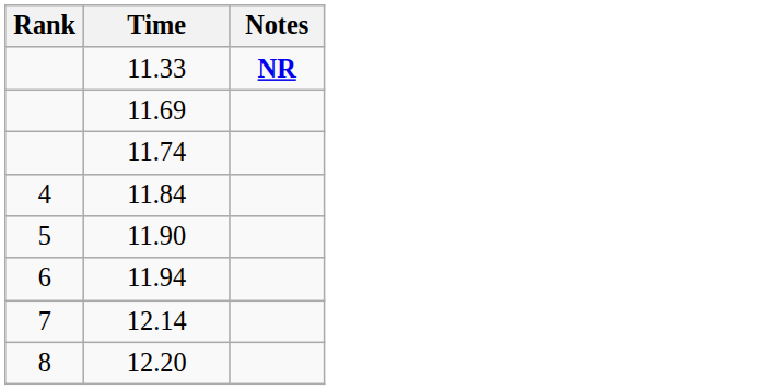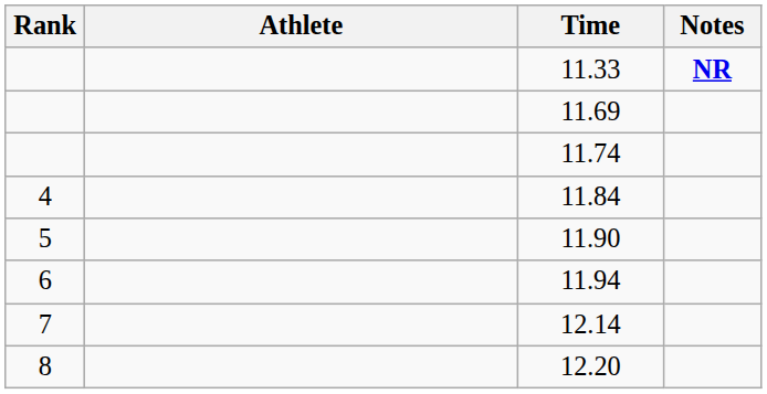 <table class="wikitable sortable" style="text-align:center">
 <tr>
 <th width=40>Rank</th>
+<th width=250>Athlete</th>
 <th width=80>Time</th>
 <th width=50>Notes</th>
 </tr>
 <tr>
 <td></td>
+<td align=left></td>
 <td>11.33</td>
 <td><strong><a href='#'>NR</a></strong></td>
 </tr>
 <tr>
 <td></td>
+<td align=left></td>
 <td>11.69</td>
 <td></td>
 </tr>
 <tr>
 <td></td>
+<td align=left></td>
 <td>11.74</td>
 <td></td>
 </tr>
 <tr>
 <td>4</td>
+<td align=left></td>
 <td>11.84</td>
 <td></td>
 </tr>
 <tr>
 <td>5</td>
+<td align=left></td>
 <td>11.90</td>
 <td></td>
 </tr>
 <tr>
 <td>6</td>
+<td align=left></td>
 <td>11.94</td>
 <td></td>
 </tr>
 <tr>
 <td>7</td>
+<td align=left></td>
 <td>12.14</td>
 <td></td>
 </tr>
 <tr>
 <td>8</td>
+<td align=left></td>
 <td>12.20</td>
 <td></td>
 </tr>
 </table>
